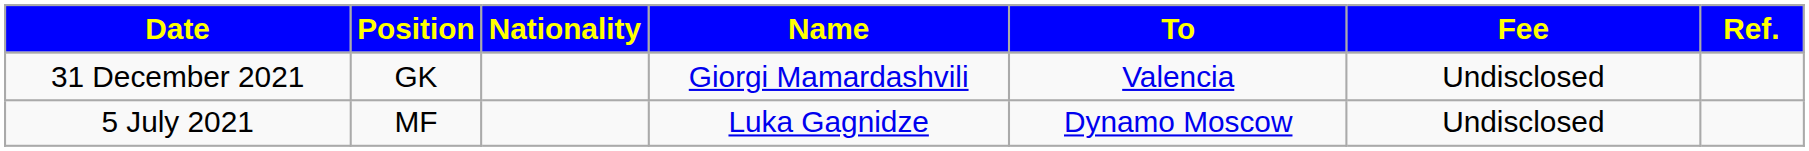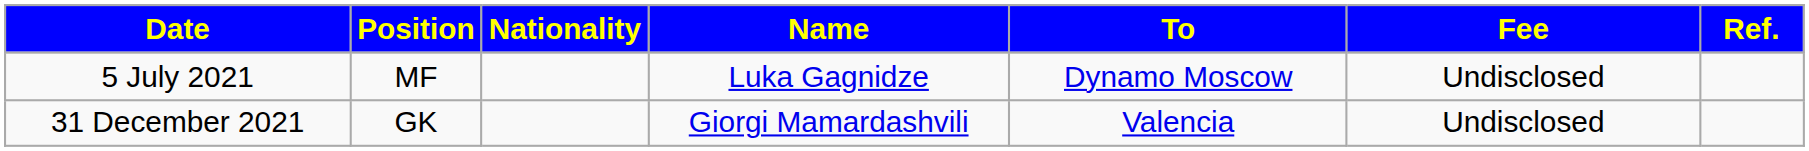 <table class="wikitable"  style="text-align:center; font-size:90%; ">
 <tr>
 <th style="background:#0000FF; color:#ffff00; width:200px;">Date</th>
 <th style="background:#0000FF; color:#ffff00; width:50px;">Position</th>
 <th style="background:#0000FF; color:#ffff00; width:50px;">Nationality</th>
 <th style="background:#0000FF; color:#ffff00; width:200px;">Name</th>
 <th style="background:#0000FF; color:#ffff00; width:200px;">To</th>
 <th style="background:#0000FF; color:#ffff00; width:200px;">Fee</th>
 <th style="background:#0000FF; color:#ffff00; width:50px;">Ref.</th>
 </tr>
 <tr>
+<td>5 July 2021</td>
+<td>MF</td>
+<td></td>
+<td><a href='#'>Luka Gagnidze</a></td>
+<td><a href='#'>Dynamo Moscow</a></td>
+<td>Undisclosed</td>
+<td></td>
+</tr>
+<tr>
 <td>31 December 2021</td>
 <td>GK</td>
 <td></td>
 <td><a href='#'>Giorgi Mamardashvili</a></td>
 <td><a href='#'>Valencia</a></td>
 <td>Undisclosed</td>
 <td></td>
 </tr>
-<tr>
-<td>5 July 2021</td>
-<td>MF</td>
-<td></td>
-<td><a href='#'>Luka Gagnidze</a></td>
-<td><a href='#'>Dynamo Moscow</a></td>
-<td>Undisclosed</td>
-<td></td>
-</tr>
 </table>
